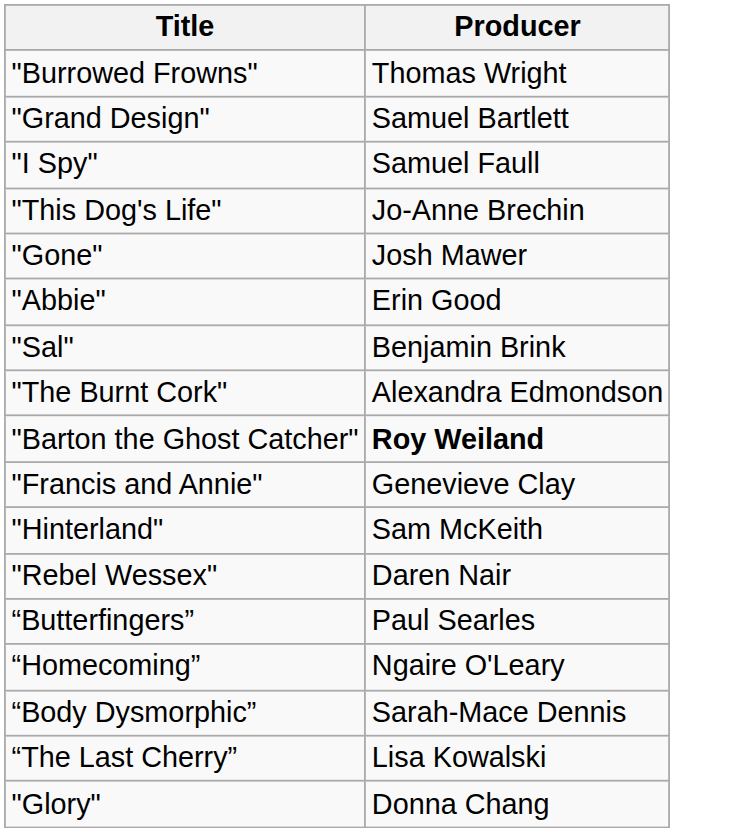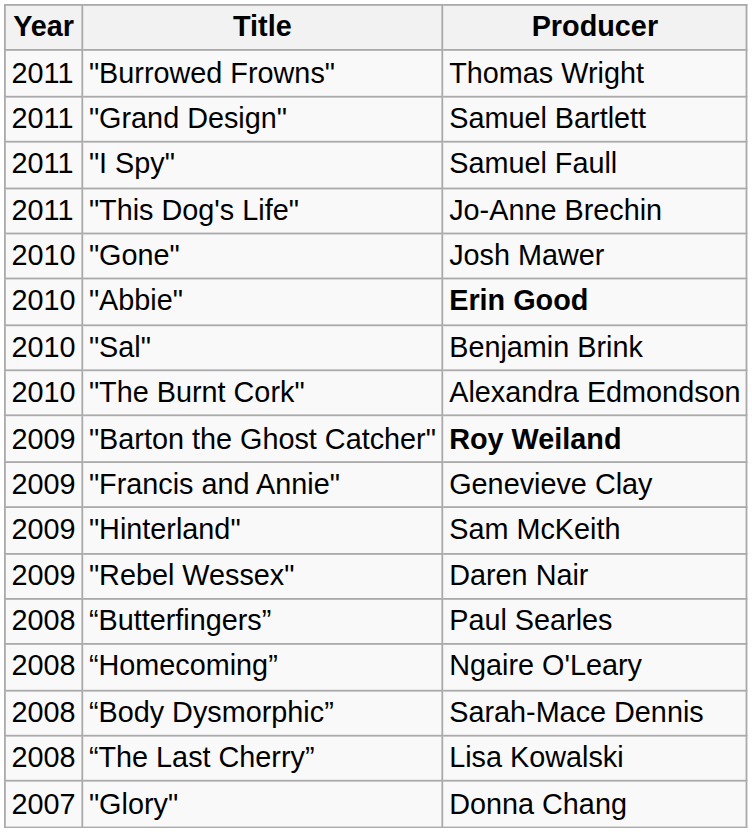 <table class="wikitable">
 <tr>
+<th>Year</th>
 <th>Title</th>
 <th>Producer</th>
 </tr>
 <tr>
+<td>2011</td>
 <td>"Burrowed Frowns"</td>
 <td>Thomas Wright</td>
 </tr>
 <tr>
+<td>2011</td>
 <td>"Grand Design"</td>
 <td>Samuel Bartlett</td>
 </tr>
 <tr>
+<td>2011</td>
 <td>"I Spy"</td>
 <td>Samuel Faull</td>
 </tr>
 <tr>
+<td>2011</td>
 <td>"This Dog's Life"</td>
 <td>Jo-Anne Brechin</td>
 </tr>
 <tr>
+<td>2010</td>
 <td>"Gone"</td>
 <td>Josh Mawer</td>
 </tr>
 <tr>
+<td>2010</td>
 <td>"Abbie"</td>
-<td>Erin Good</td>
+<td><strong>Erin Good</strong></td>
 </tr>
 <tr>
+<td>2010</td>
 <td>"Sal"</td>
 <td>Benjamin Brink</td>
 </tr>
 <tr>
+<td>2010</td>
 <td>"The Burnt Cork"</td>
 <td>Alexandra Edmondson</td>
 </tr>
 <tr>
+<td>2009</td>
 <td>"Barton the Ghost Catcher"</td>
 <td><strong>Roy Weiland</strong></td>
 </tr>
 <tr>
+<td>2009</td>
 <td>"Francis and Annie"</td>
 <td>Genevieve Clay</td>
 </tr>
 <tr>
+<td>2009</td>
 <td>"Hinterland"</td>
 <td>Sam McKeith</td>
 </tr>
 <tr>
+<td>2009</td>
 <td>"Rebel Wessex"</td>
 <td>Daren Nair</td>
 </tr>
 <tr>
+<td>2008</td>
 <td>“Butterfingers”</td>
 <td>Paul Searles</td>
 </tr>
 <tr>
+<td>2008</td>
 <td>“Homecoming”</td>
 <td>Ngaire O'Leary</td>
 </tr>
 <tr>
+<td>2008</td>
 <td>“Body Dysmorphic”</td>
 <td>Sarah-Mace Dennis</td>
 </tr>
 <tr>
+<td>2008</td>
 <td>“The Last Cherry”</td>
 <td>Lisa Kowalski</td>
 </tr>
 <tr>
+<td>2007</td>
 <td>"Glory"</td>
 <td>Donna Chang</td>
 </tr>
 </table>
